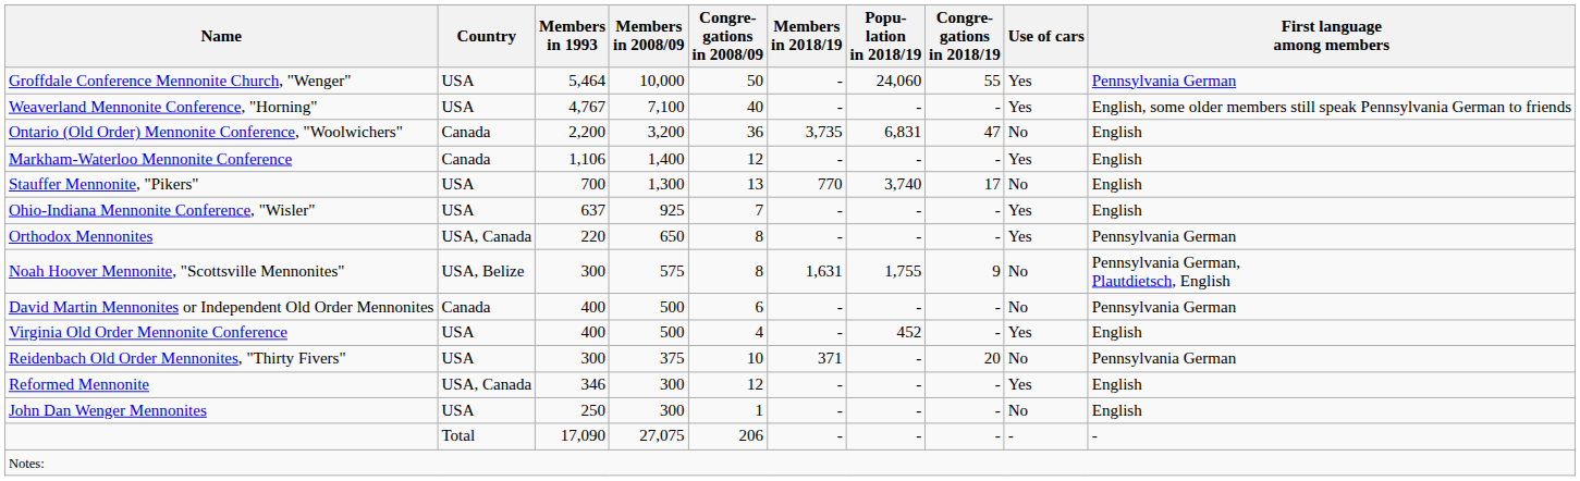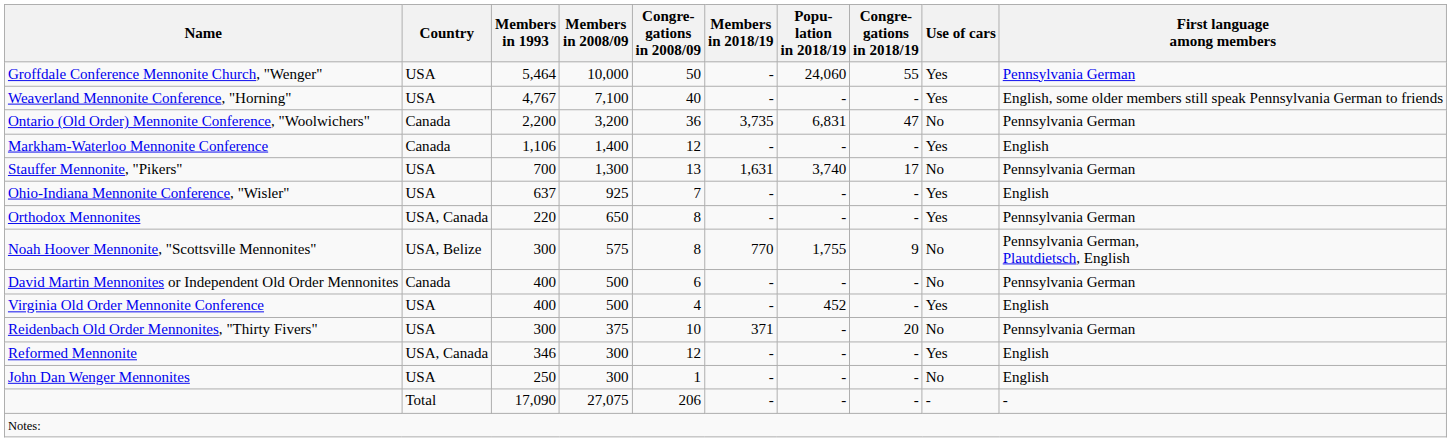 <table class="wikitable">
 <tr>
 <th>Name</th>
 <th>Country</th>
 <th>Members<br> in 1993</th>
 <th>Members<br> in 2008/09</th>
 <th>Congre-<br> gations<br> in 2008/09</th>
 <th>Members<br> in 2018/19</th>
 <th>Popu-<br> lation<br> in 2018/19</th>
 <th>Congre-<br> gations<br> in 2018/19</th>
 <th>Use of cars</th>
 <th>First language<br> among members</th>
 </tr>
 <tr>
 <td><a href='#'>Groffdale Conference Mennonite Church</a>, "Wenger"</td>
 <td>USA</td>
 <td align="right">5,464</td>
 <td align="right">10,000</td>
 <td align="right">50</td>
 <td align="right">-</td>
 <td align="right">24,060</td>
 <td align="right">55</td>
 <td>Yes</td>
 <td><a href='#'>Pennsylvania German</a></td>
 </tr>
 <tr>
 <td><a href='#'>Weaverland Mennonite Conference</a>, "Horning"</td>
 <td>USA</td>
 <td align="right">4,767</td>
 <td align="right">7,100</td>
 <td align="right">40</td>
 <td align="right">-</td>
 <td align="right">-</td>
 <td align="right">-</td>
 <td>Yes</td>
 <td>English, some older members still speak Pennsylvania German to friends</td>
 </tr>
 <tr>
 <td><a href='#'>Ontario (Old Order) Mennonite Conference</a>, "Woolwichers"</td>
 <td>Canada</td>
 <td align="right">2,200</td>
 <td align="right">3,200</td>
 <td align="right">36</td>
 <td align="right">3,735</td>
 <td align="right">6,831</td>
 <td align="right">47</td>
 <td>No</td>
-<td>English</td>
+<td>Pennsylvania German</td>
 </tr>
 <tr>
 <td><a href='#'>Markham-Waterloo Mennonite Conference</a></td>
 <td>Canada</td>
 <td align="right">1,106</td>
 <td align="right">1,400</td>
 <td align="right">12</td>
 <td align="right">-</td>
 <td align="right">-</td>
 <td align="right">-</td>
 <td>Yes</td>
 <td>English</td>
 </tr>
 <tr>
 <td><a href='#'>Stauffer Mennonite</a>, "Pikers"</td>
 <td>USA</td>
 <td USA align="right">700</td>
 <td align="right">1,300</td>
 <td align="right">13</td>
-<td align="right">770</td>
+<td align="right">1,631</td>
 <td align="right">3,740</td>
 <td align="right">17</td>
 <td>No</td>
-<td>English</td>
+<td>Pennsylvania German</td>
 </tr>
 <tr>
 <td><a href='#'>Ohio-Indiana Mennonite Conference</a>, "Wisler"</td>
 <td>USA</td>
 <td align="right">637</td>
 <td align="right">925</td>
 <td align="right">7</td>
 <td align="right">-</td>
 <td align="right">-</td>
 <td align="right">-</td>
 <td>Yes</td>
 <td>English</td>
 </tr>
 <tr>
 <td><a href='#'>Orthodox Mennonites</a></td>
 <td>USA, Canada</td>
 <td align="right">220</td>
 <td style="text-align: right;">650</td>
 <td align="right">8</td>
 <td align="right">-</td>
 <td align="right">-</td>
 <td align="right">-</td>
 <td>Yes</td>
 <td>Pennsylvania German</td>
 </tr>
 <tr>
 <td><a href='#'>Noah Hoover Mennonite</a>, "Scottsville Mennonites"</td>
 <td>USA, Belize</td>
 <td align="right">300</td>
 <td style="text-align: right;">575</td>
 <td align="right">8</td>
-<td align="right">1,631</td>
+<td align="right">770</td>
 <td align="right">1,755</td>
 <td align="right">9</td>
 <td>No</td>
 <td>Pennsylvania German,<br> <a href='#'>Plautdietsch</a>, English</td>
 </tr>
 <tr>
 <td><a href='#'>David Martin Mennonites</a> or Independent Old Order Mennonites</td>
 <td>Canada</td>
 <td align="right">400</td>
 <td style="text-align: right;">500</td>
 <td align="right">6</td>
 <td align="right">-</td>
 <td align="right">-</td>
 <td align="right">-</td>
 <td>No</td>
 <td>Pennsylvania German</td>
 </tr>
 <tr>
 <td><a href='#'>Virginia Old Order Mennonite Conference</a></td>
 <td>USA</td>
 <td align="right">400</td>
 <td style="text-align: right;">500</td>
 <td align="right">4</td>
 <td align="right">-</td>
 <td align="right">452</td>
 <td align="right">-</td>
 <td>Yes</td>
 <td>English</td>
 </tr>
 <tr>
 <td><a href='#'>Reidenbach Old Order Mennonites</a>, "Thirty Fivers"</td>
 <td>USA</td>
 <td align="right">300</td>
 <td style="text-align: right;">375</td>
 <td align="right">10</td>
 <td align="right">371</td>
 <td align="right">-</td>
 <td align="right">20</td>
 <td>No</td>
 <td>Pennsylvania German</td>
 </tr>
 <tr>
 <td><a href='#'>Reformed Mennonite</a></td>
 <td>USA, Canada</td>
 <td align="right">346</td>
 <td style="text-align: right;">300</td>
 <td align="right">12</td>
 <td align="right">-</td>
 <td align="right">-</td>
 <td align="right">-</td>
 <td>Yes</td>
 <td>English</td>
 </tr>
 <tr>
 <td><a href='#'>John Dan Wenger Mennonites</a></td>
 <td>USA</td>
 <td align="right">250</td>
 <td style="text-align: right;">300</td>
 <td align="right">1</td>
 <td align="right">-</td>
 <td align="right">-</td>
 <td align="right">-</td>
 <td>No</td>
 <td>English</td>
 </tr>
 <tr>
 <td></td>
 <td>Total</td>
 <td align="right">17,090</td>
 <td align="right">27,075</td>
 <td align="right">206</td>
 <td align="right">-</td>
 <td align="right">-</td>
 <td align="right">-</td>
 <td>-</td>
 <td>-</td>
 </tr>
 <tr>
 <td colspan="10"><small>Notes:</small> </td>
 </tr>
 </table>
